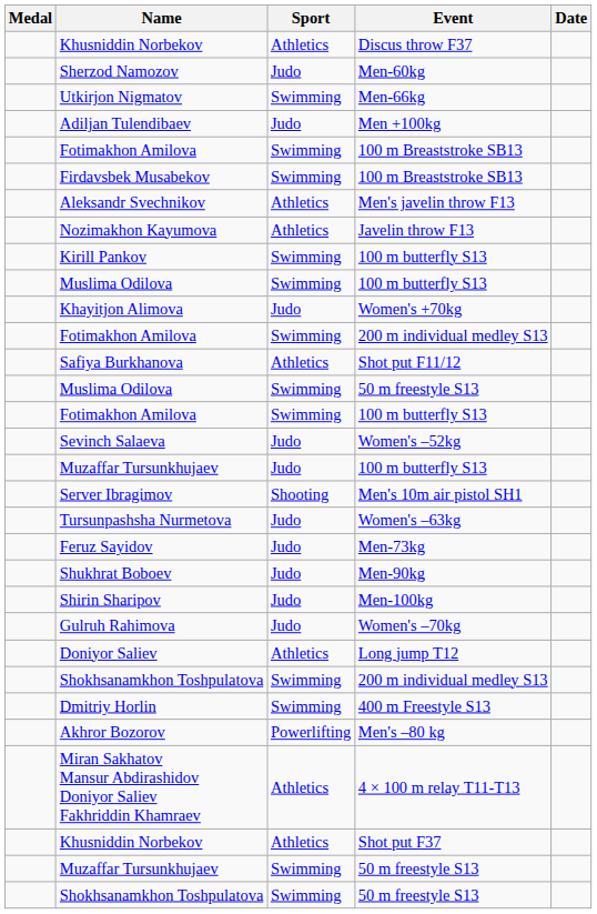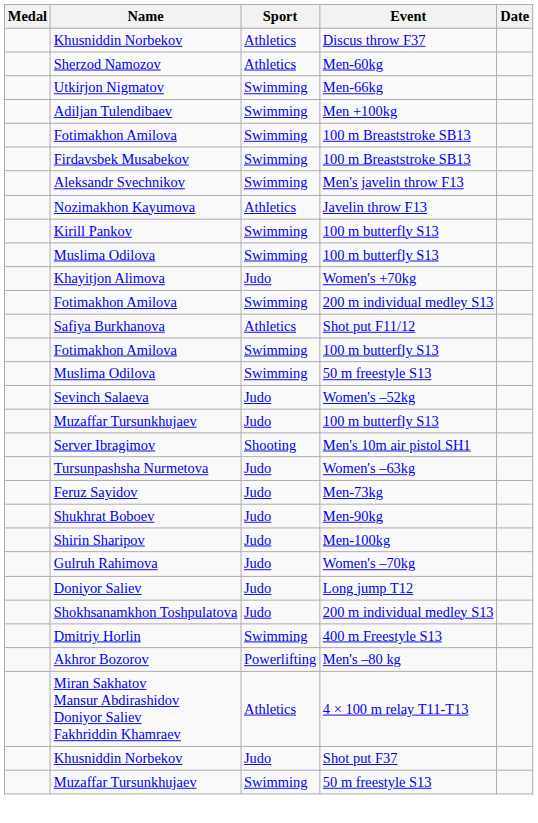 <table class="wikitable sortable"  style="font-size:95%">
 <tr>
 <th>Medal</th>
 <th>Name</th>
 <th>Sport</th>
 <th>Event</th>
 <th>Date</th>
 </tr>
 <tr>
 <td></td>
 <td><a href='#'>Khusniddin Norbekov</a></td>
 <td><a href='#'>Athletics</a></td>
 <td><a href='#'>Discus throw F37</a></td>
 <td></td>
 </tr>
 <tr>
 <td></td>
 <td><a href='#'>Sherzod Namozov</a></td>
-<td><a href='#'>Judo</a></td>
+<td><a href='#'>Athletics</a></td>
 <td><a href='#'>Men-60kg</a></td>
 <td></td>
 </tr>
 <tr>
 <td></td>
 <td><a href='#'>Utkirjon Nigmatov</a></td>
 <td><a href='#'>Swimming</a></td>
 <td><a href='#'>Men-66kg</a></td>
 <td></td>
 </tr>
 <tr>
 <td></td>
 <td><a href='#'>Adiljan Tulendibaev</a></td>
-<td><a href='#'>Judo</a></td>
+<td><a href='#'>Swimming</a></td>
 <td><a href='#'>Men +100kg</a></td>
 <td></td>
 </tr>
 <tr>
 <td></td>
 <td><a href='#'>Fotimakhon Amilova</a></td>
 <td><a href='#'>Swimming</a></td>
 <td><a href='#'>100 m Breaststroke SB13</a></td>
 <td></td>
 </tr>
 <tr>
 <td></td>
 <td><a href='#'>Firdavsbek Musabekov</a></td>
 <td><a href='#'>Swimming</a></td>
 <td><a href='#'>100 m Breaststroke SB13</a></td>
 <td></td>
 </tr>
 <tr>
 <td></td>
 <td><a href='#'>Aleksandr Svechnikov</a></td>
-<td><a href='#'>Athletics</a></td>
+<td><a href='#'>Swimming</a></td>
 <td><a href='#'>Men's javelin throw F13</a></td>
 <td></td>
 </tr>
 <tr>
 <td></td>
 <td><a href='#'>Nozimakhon Kayumova</a></td>
 <td><a href='#'>Athletics</a></td>
 <td><a href='#'>Javelin throw F13</a></td>
 <td></td>
 </tr>
 <tr>
 <td></td>
 <td><a href='#'>Kirill Pankov</a></td>
 <td><a href='#'>Swimming</a></td>
 <td><a href='#'>100 m butterfly S13</a></td>
 <td></td>
 </tr>
 <tr>
 <td></td>
 <td><a href='#'>Muslima Odilova</a></td>
 <td><a href='#'>Swimming</a></td>
 <td><a href='#'>100 m butterfly S13</a></td>
 <td></td>
 </tr>
 <tr>
 <td></td>
 <td><a href='#'>Khayitjon Alimova</a></td>
 <td><a href='#'>Judo</a></td>
 <td><a href='#'>Women's +70kg</a></td>
 <td></td>
 </tr>
 <tr>
 <td></td>
 <td><a href='#'>Fotimakhon Amilova</a></td>
 <td><a href='#'>Swimming</a></td>
 <td><a href='#'>200 m individual medley S13</a></td>
 <td></td>
 </tr>
 <tr>
 <td></td>
 <td><a href='#'>Safiya Burkhanova</a></td>
 <td><a href='#'>Athletics</a></td>
 <td><a href='#'>Shot put F11/12</a></td>
 <td></td>
 </tr>
 <tr>
 <td></td>
-<td><a href='#'>Muslima Odilova</a></td>
+<td><a href='#'>Fotimakhon Amilova</a></td>
 <td><a href='#'>Swimming</a></td>
-<td><a href='#'>50 m freestyle S13</a></td>
+<td><a href='#'>100 m butterfly S13</a></td>
 <td></td>
 </tr>
 <tr>
 <td></td>
-<td><a href='#'>Fotimakhon Amilova</a></td>
+<td><a href='#'>Muslima Odilova</a></td>
 <td><a href='#'>Swimming</a></td>
-<td><a href='#'>100 m butterfly S13</a></td>
+<td><a href='#'>50 m freestyle S13</a></td>
 <td></td>
 </tr>
 <tr>
 <td></td>
 <td><a href='#'>Sevinch Salaeva</a></td>
 <td><a href='#'>Judo</a></td>
 <td><a href='#'>Women's –52kg</a></td>
 <td></td>
 </tr>
 <tr>
 <td></td>
 <td><a href='#'>Muzaffar Tursunkhujaev</a></td>
 <td><a href='#'>Judo</a></td>
 <td><a href='#'>100 m butterfly S13</a></td>
 <td></td>
 </tr>
 <tr>
 <td></td>
 <td><a href='#'>Server Ibragimov</a></td>
 <td><a href='#'>Shooting</a></td>
 <td><a href='#'>Men's 10m air pistol SH1</a></td>
 <td></td>
 </tr>
 <tr>
 <td></td>
 <td><a href='#'>Tursunpashsha Nurmetova</a></td>
 <td><a href='#'>Judo</a></td>
 <td><a href='#'>Women's –63kg</a></td>
 <td></td>
 </tr>
 <tr>
 <td></td>
 <td><a href='#'>Feruz Sayidov</a></td>
 <td><a href='#'>Judo</a></td>
 <td><a href='#'>Men-73kg</a></td>
 <td></td>
 </tr>
 <tr>
 <td></td>
 <td><a href='#'>Shukhrat Boboev</a></td>
 <td><a href='#'>Judo</a></td>
 <td><a href='#'>Men-90kg</a></td>
 <td></td>
 </tr>
 <tr>
 <td></td>
 <td><a href='#'>Shirin Sharipov</a></td>
 <td><a href='#'>Judo</a></td>
 <td><a href='#'>Men-100kg</a></td>
 <td></td>
 </tr>
 <tr>
 <td></td>
 <td><a href='#'>Gulruh Rahimova</a></td>
 <td><a href='#'>Judo</a></td>
 <td><a href='#'>Women's –70kg</a></td>
 <td></td>
 </tr>
 <tr>
 <td></td>
 <td><a href='#'>Doniyor Saliev</a></td>
-<td><a href='#'>Athletics</a></td>
+<td><a href='#'>Judo</a></td>
 <td><a href='#'>Long jump T12</a></td>
 <td></td>
 </tr>
 <tr>
 <td></td>
 <td><a href='#'>Shokhsanamkhon Toshpulatova</a></td>
-<td><a href='#'>Swimming</a></td>
+<td><a href='#'>Judo</a></td>
 <td><a href='#'>200 m individual medley S13</a></td>
 <td></td>
 </tr>
 <tr>
 <td></td>
 <td><a href='#'>Dmitriy Horlin</a></td>
 <td><a href='#'>Swimming</a></td>
 <td><a href='#'>400 m Freestyle S13</a></td>
 <td></td>
 </tr>
 <tr>
 <td></td>
 <td><a href='#'>Akhror Bozorov</a></td>
 <td><a href='#'>Powerlifting</a></td>
 <td><a href='#'>Men's –80 kg</a></td>
 <td></td>
 </tr>
 <tr>
 <td></td>
 <td><a href='#'>Miran Sakhatov</a><br><a href='#'>Mansur Abdirashidov</a><br><a href='#'>Doniyor Saliev</a><br><a href='#'>Fakhriddin Khamraev</a></td>
 <td><a href='#'>Athletics</a></td>
 <td><a href='#'>4 × 100 m relay T11-T13</a></td>
 <td></td>
 </tr>
 <tr>
 <td></td>
 <td><a href='#'>Khusniddin Norbekov</a></td>
-<td><a href='#'>Athletics</a></td>
+<td><a href='#'>Judo</a></td>
 <td><a href='#'>Shot put F37</a></td>
 <td></td>
 </tr>
 <tr>
 <td></td>
 <td><a href='#'>Muzaffar Tursunkhujaev</a></td>
 <td><a href='#'>Swimming</a></td>
 <td><a href='#'>50 m freestyle S13</a></td>
 <td></td>
 </tr>
-<tr>
-<td></td>
-<td><a href='#'>Shokhsanamkhon Toshpulatova</a></td>
-<td><a href='#'>Swimming</a></td>
-<td><a href='#'>50 m freestyle S13</a></td>
-<td></td>
-</tr>
 </table>
